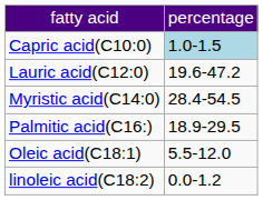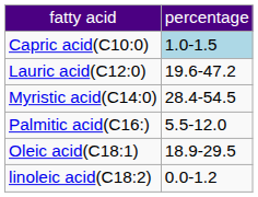 <table class="wikitable">
 <tr style="background:indigo; color:white" align="center">
 <td>fatty acid</td>
 <td>percentage</td>
 </tr>
 <tr>
 <td><a href='#'>Capric acid</a>(C10:0)</td>
 <td style="background: lightblue;">1.0-1.5</td>
 </tr>
 <tr>
 <td><a href='#'>Lauric acid</a>(C12:0)</td>
 <td>19.6-47.2</td>
 </tr>
 <tr>
 <td><a href='#'>Myristic acid</a>(C14:0)</td>
 <td>28.4-54.5</td>
 </tr>
 <tr>
 <td><a href='#'>Palmitic acid</a>(C16:)</td>
-<td>18.9-29.5</td>
+<td>5.5-12.0</td>
 </tr>
 <tr>
 <td><a href='#'>Oleic acid</a>(C18:1)</td>
-<td>5.5-12.0</td>
+<td>18.9-29.5</td>
 </tr>
 <tr>
 <td><a href='#'>linoleic acid</a>(C18:2)</td>
 <td>0.0-1.2</td>
 </tr>
 </table>
